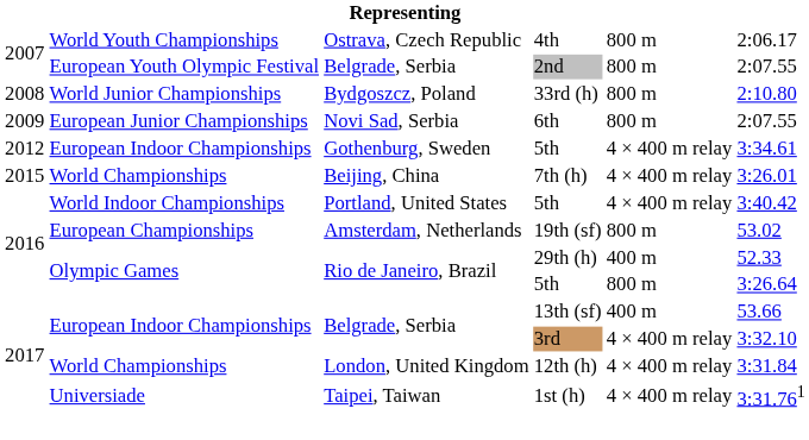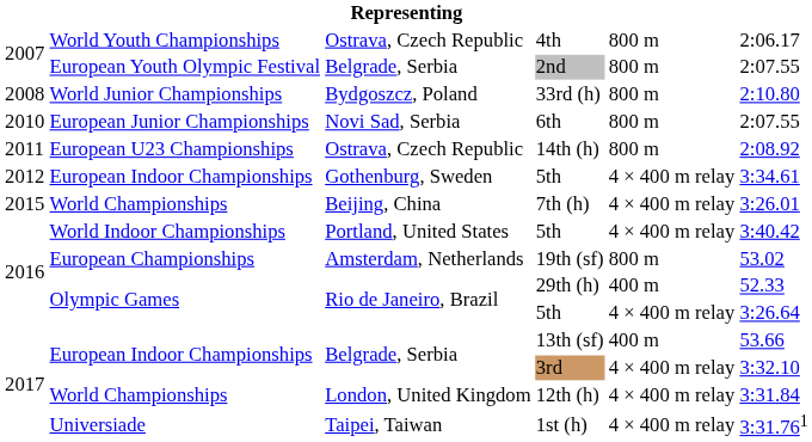 <table>
 <tr>
 <th colspan="6">Representing </th>
 </tr>
 <tr>
 <td rowspan=2>2007</td>
 <td><a href='#'>World Youth Championships</a></td>
 <td><a href='#'>Ostrava</a>, Czech Republic</td>
 <td>4th</td>
 <td>800 m</td>
 <td>2:06.17</td>
 </tr>
 <tr>
 <td><a href='#'>European Youth Olympic Festival</a></td>
 <td><a href='#'>Belgrade</a>, Serbia</td>
 <td bgcolor=silver>2nd</td>
 <td>800 m</td>
 <td>2:07.55</td>
 </tr>
 <tr>
 <td>2008</td>
 <td><a href='#'>World Junior Championships</a></td>
 <td><a href='#'>Bydgoszcz</a>, Poland</td>
 <td>33rd (h)</td>
 <td>800 m</td>
 <td><a href='#'>2:10.80</a></td>
 </tr>
 <tr>
-<td>2009</td>
+<td>2010</td>
 <td><a href='#'>European Junior Championships</a></td>
 <td><a href='#'>Novi Sad</a>, Serbia</td>
 <td>6th</td>
 <td>800 m</td>
 <td>2:07.55</td>
+</tr>
+<tr>
+<td>2011</td>
+<td><a href='#'>European U23 Championships</a></td>
+<td><a href='#'>Ostrava</a>, Czech Republic</td>
+<td>14th (h)</td>
+<td>800 m</td>
+<td><a href='#'>2:08.92</a></td>
 </tr>
 <tr>
 <td>2012</td>
 <td><a href='#'>European Indoor Championships</a></td>
 <td><a href='#'>Gothenburg</a>, Sweden</td>
 <td>5th</td>
 <td>4 × 400 m relay</td>
 <td><a href='#'>3:34.61</a></td>
 </tr>
 <tr>
 <td>2015</td>
 <td><a href='#'>World Championships</a></td>
 <td><a href='#'>Beijing</a>, China</td>
 <td>7th (h)</td>
 <td>4 × 400 m relay</td>
 <td><a href='#'>3:26.01</a></td>
 </tr>
 <tr>
 <td rowspan=4>2016</td>
 <td><a href='#'>World Indoor Championships</a></td>
 <td><a href='#'>Portland</a>, United States</td>
 <td>5th</td>
 <td>4 × 400 m relay</td>
 <td><a href='#'>3:40.42</a></td>
 </tr>
 <tr>
 <td><a href='#'>European Championships</a></td>
 <td><a href='#'>Amsterdam</a>, Netherlands</td>
 <td>19th (sf)</td>
 <td>800 m</td>
 <td><a href='#'>53.02</a></td>
 </tr>
 <tr>
 <td rowspan=2><a href='#'>Olympic Games</a></td>
 <td rowspan=2><a href='#'>Rio de Janeiro</a>, Brazil</td>
 <td>29th (h)</td>
 <td>400 m</td>
 <td><a href='#'>52.33</a></td>
 </tr>
 <tr>
 <td>5th</td>
-<td>800 m</td>
+<td>4 × 400 m relay</td>
 <td><a href='#'>3:26.64</a></td>
 </tr>
 <tr>
 <td rowspan=4>2017</td>
 <td rowspan=2><a href='#'>European Indoor Championships</a></td>
 <td rowspan=2><a href='#'>Belgrade</a>, Serbia</td>
 <td>13th (sf)</td>
 <td>400 m</td>
 <td><a href='#'>53.66</a></td>
 </tr>
 <tr>
 <td bgcolor=cc9966>3rd</td>
 <td>4 × 400 m relay</td>
 <td><a href='#'>3:32.10</a></td>
 </tr>
 <tr>
 <td><a href='#'>World Championships</a></td>
 <td><a href='#'>London</a>, United Kingdom</td>
 <td>12th (h)</td>
 <td>4 × 400 m relay</td>
 <td><a href='#'>3:31.84</a></td>
 </tr>
 <tr>
 <td><a href='#'>Universiade</a></td>
 <td><a href='#'>Taipei</a>, Taiwan</td>
 <td>1st (h)</td>
 <td>4 × 400 m relay</td>
 <td><a href='#'>3:31.76</a><sup>1</sup></td>
 </tr>
 </table>
